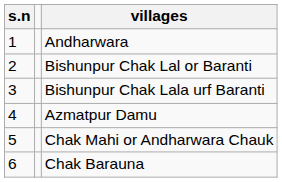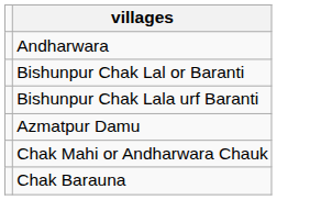 <table class="wikitable">
 <tr>
-<th>s.n</th>
 <td></td>
 <th>villages</th>
 </tr>
 <tr>
-<td>1</td>
 <td></td>
 <td>Andharwara</td>
 </tr>
 <tr>
-<td>2</td>
 <td></td>
 <td>Bishunpur Chak Lal or Baranti</td>
 </tr>
 <tr>
-<td>3</td>
 <td></td>
 <td>Bishunpur Chak Lala urf Baranti</td>
 </tr>
 <tr>
-<td>4</td>
 <td></td>
 <td>Azmatpur Damu</td>
 </tr>
 <tr>
-<td>5</td>
 <td></td>
 <td>Chak Mahi or Andharwara Chauk</td>
 </tr>
 <tr>
-<td>6</td>
 <td></td>
 <td>Chak Barauna</td>
 </tr>
 </table>
